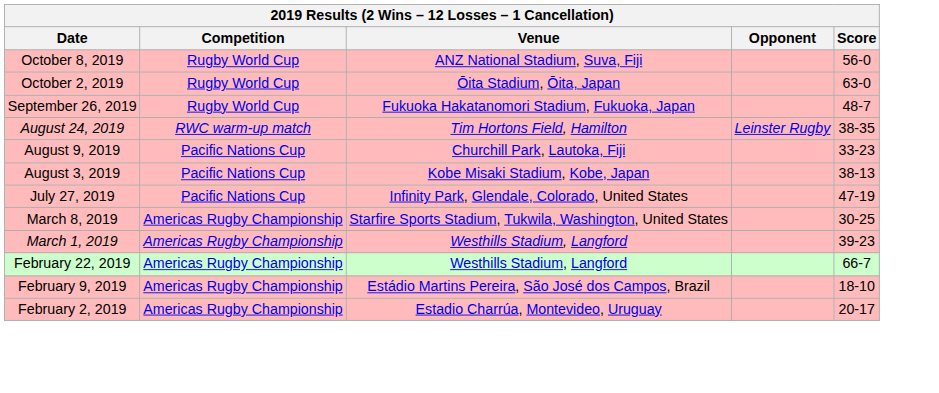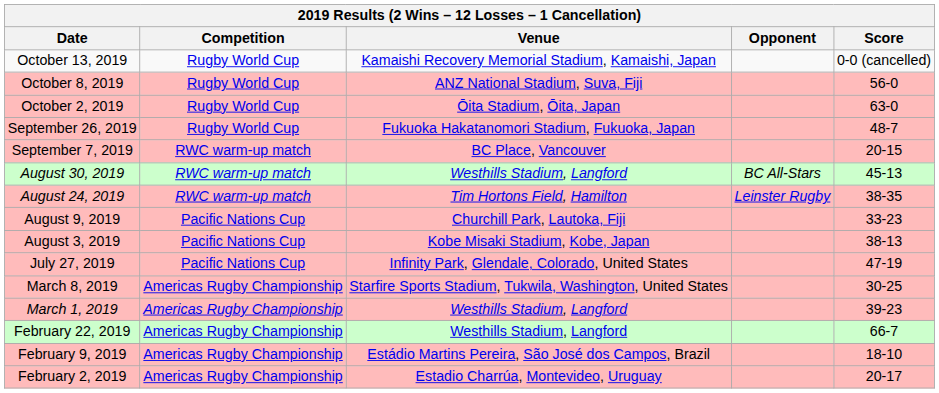 <table class="wikitable sortable">
 <tr>
 <th colspan="5"><strong>2019 Results (2 Wins – 12 Losses – 1 Cancellation)</strong></th>
 </tr>
 <tr>
 <th>Date</th>
 <th>Competition</th>
 <th>Venue</th>
 <th>Opponent</th>
 <th>Score</th>
+</tr>
+<tr style=>
+<td align=center>October 13, 2019</td>
+<td align=center><a href='#'>Rugby World Cup</a></td>
+<td align=center><a href='#'>Kamaishi Recovery Memorial Stadium</a>, <a href='#'>Kamaishi, Japan</a></td>
+<td align=center></td>
+<td align=center>0-0 (cancelled)</td>
 </tr>
 <tr style="background:#fbb">
 <td align=center>October 8, 2019</td>
 <td align=center><a href='#'>Rugby World Cup</a></td>
 <td align=center><a href='#'>ANZ National Stadium</a>, <a href='#'>Suva, Fiji</a></td>
 <td align=center></td>
 <td align=center>56-0</td>
 </tr>
 <tr style="background:#fbb">
 <td align=center>October 2, 2019</td>
 <td align=center><a href='#'>Rugby World Cup</a></td>
 <td align=center><a href='#'>Ōita Stadium</a>, <a href='#'>Ōita, Japan</a></td>
 <td align=center></td>
 <td align=center>63-0</td>
 </tr>
 <tr style="background:#fbb">
 <td align=center>September 26, 2019</td>
 <td align=center><a href='#'>Rugby World Cup</a></td>
 <td align=center><a href='#'>Fukuoka Hakatanomori Stadium</a>, <a href='#'>Fukuoka, Japan</a></td>
 <td align=center></td>
 <td align=center>48-7</td>
+</tr>
+<tr style="background:#fbb;">
+<td align=center>September 7, 2019</td>
+<td align=center><a href='#'>RWC warm-up match</a></td>
+<td align=center><a href='#'>BC Place</a>, <a href='#'>Vancouver</a></td>
+<td align=center></td>
+<td align=center>20-15</td>
+</tr>
+<tr style="background:#cfc;">
+<td align=center><em>August 30, 2019</em></td>
+<td align=center><em><a href='#'>RWC warm-up match</a></em></td>
+<td align=center><em><a href='#'>Westhills Stadium</a>, <a href='#'>Langford</a></em></td>
+<td align=center><em> BC All-Stars</em></td>
+<td align=center>45-13</td>
 </tr>
 <tr style="background:#fbb">
 <td align=center><em>August 24, 2019</em></td>
 <td align=center><em><a href='#'>RWC warm-up match</a></em></td>
 <td align=center><em><a href='#'>Tim Hortons Field</a>, <a href='#'>Hamilton</a></em></td>
 <td align=center><em> <a href='#'>Leinster Rugby</a></em></td>
 <td align=center>38-35</td>
 </tr>
 <tr style="background:#fbb">
 <td align=center>August 9, 2019</td>
 <td align=center><a href='#'>Pacific Nations Cup</a></td>
 <td align=center><a href='#'>Churchill Park</a>, <a href='#'>Lautoka, Fiji</a></td>
 <td align=center></td>
 <td align=center>33-23</td>
 </tr>
 <tr style="background:#fbb">
 <td align=center>August 3, 2019</td>
 <td align=center><a href='#'>Pacific Nations Cup</a></td>
 <td align=center><a href='#'>Kobe Misaki Stadium</a>, <a href='#'>Kobe, Japan</a></td>
 <td align=center></td>
 <td align=center>38-13</td>
 </tr>
 <tr style="background:#fbb">
 <td align=center>July 27, 2019</td>
 <td align=center><a href='#'>Pacific Nations Cup</a></td>
 <td align=center><a href='#'>Infinity Park</a>, <a href='#'>Glendale, Colorado</a>, United States</td>
 <td align=center></td>
 <td align=center>47-19</td>
 </tr>
 <tr style="background:#fbb">
 <td align=center>March 8, 2019</td>
 <td align=center><a href='#'>Americas Rugby Championship</a></td>
 <td align=center><a href='#'>Starfire Sports Stadium</a>, <a href='#'>Tukwila, Washington</a>, United States</td>
 <td align=center></td>
 <td align=center>30-25</td>
 </tr>
 <tr style="background:#fbb">
 <td align=center><em>March 1, 2019</em></td>
 <td align=center><em><a href='#'>Americas Rugby Championship</a></em></td>
 <td align=center><em><a href='#'>Westhills Stadium</a>, <a href='#'>Langford</a></em></td>
 <td align=center><em></em></td>
 <td align=center>39-23</td>
 </tr>
 <tr style="background:#cfc;">
 <td align=center>February 22, 2019</td>
 <td align=center><a href='#'>Americas Rugby Championship</a></td>
 <td align=center><a href='#'>Westhills Stadium</a>, <a href='#'>Langford</a></td>
 <td align=center></td>
 <td align=center>66-7</td>
 </tr>
 <tr style="background:#fbb">
 <td align=center>February 9, 2019</td>
 <td align=center><a href='#'>Americas Rugby Championship</a></td>
 <td align=center><a href='#'>Estádio Martins Pereira</a>, <a href='#'>São José dos Campos</a>, Brazil</td>
 <td align=center></td>
 <td align=center>18-10</td>
 </tr>
 <tr style="background:#fbb">
 <td align=center>February 2, 2019</td>
 <td align=center><a href='#'>Americas Rugby Championship</a></td>
 <td align=center><a href='#'>Estadio Charrúa</a>, <a href='#'>Montevideo</a>, <a href='#'>Uruguay</a></td>
 <td align=center></td>
 <td align=center>20-17</td>
 </tr>
 </table>
